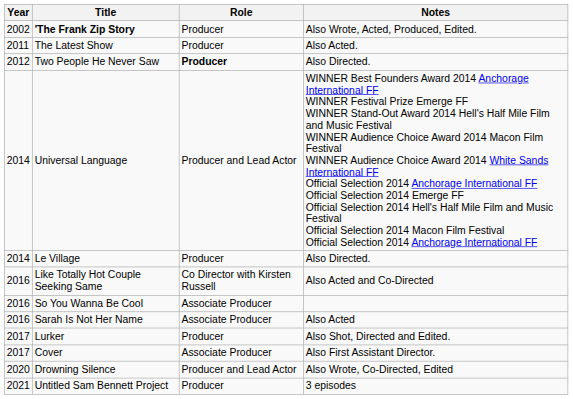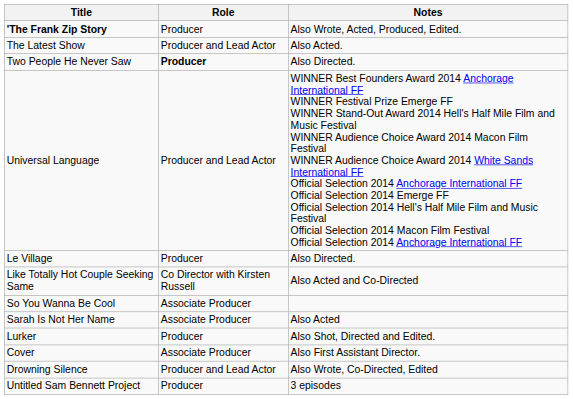 <table class="wikitable sortable">
 <tr>
-<th>Year</th>
 <th>Title</th>
 <th>Role</th>
 <th class="unsortable">Notes</th>
 </tr>
 <tr>
-<td>2002</td>
 <td><strong>'The Frank Zip Story<em></td>
 <td>Producer</td>
 <td>Also Wrote, Acted, Produced, Edited.</td>
 </tr>
 <tr>
-<td>2011</td>
 <td></em>The Latest Show<em></td>
-<td>Producer</td>
+<td>Producer and Lead Actor</td>
 <td>Also Acted.</td>
 </tr>
 <tr>
-<td>2012</td>
 <td></em>Two People He Never Saw<em></td>
 <td><strong>Producer</strong></td>
 <td>Also Directed.</td>
 </tr>
 <tr>
-<td>2014</td>
 <td></em>Universal Language<em></td>
 <td>Producer and Lead Actor</td>
 <td>WINNER Best Founders Award 2014 <a href='#'>Anchorage International FF</a><br>WINNER Festival Prize Emerge FF<br>WINNER Stand-Out Award 2014 Hell's Half Mile Film and Music Festival<br>WINNER Audience Choice Award 2014 Macon Film Festival<br>WINNER Audience Choice Award 2014 <a href='#'>White Sands International FF</a><br>Official Selection 2014 <a href='#'>Anchorage International FF</a><br>Official Selection 2014 Emerge FF<br>Official Selection 2014 Hell's Half Mile Film and Music Festival<br>Official Selection 2014 Macon Film Festival<br>Official Selection 2014 <a href='#'>Anchorage International FF</a></td>
 </tr>
 <tr>
-<td>2014</td>
 <td></em>Le Village<em></td>
 <td>Producer</td>
 <td>Also Directed.</td>
 </tr>
 <tr>
-<td>2016</td>
 <td></em>Like Totally Hot Couple Seeking Same<em></td>
 <td>Co Director with Kirsten Russell</td>
 <td>Also Acted and Co-Directed</td>
 </tr>
 <tr>
-<td>2016</td>
 <td></em>So You Wanna Be Cool<em></td>
 <td>Associate Producer</td>
 <td></td>
 </tr>
 <tr>
-<td>2016</td>
 <td></em>Sarah Is Not Her Name<em></td>
 <td>Associate Producer</td>
 <td>Also Acted</td>
 </tr>
 <tr>
-<td>2017</td>
 <td></em>Lurker<em></td>
 <td>Producer</td>
 <td>Also Shot, Directed and Edited.</td>
 </tr>
 <tr>
-<td>2017</td>
 <td></em>Cover<em></td>
 <td>Associate Producer</td>
 <td>Also First Assistant Director.</td>
 </tr>
 <tr>
-<td>2020</td>
 <td></em>Drowning Silence<em></td>
 <td>Producer and Lead Actor</td>
 <td>Also Wrote, Co-Directed, Edited</td>
 </tr>
 <tr>
-<td>2021</td>
 <td>Untitled Sam Bennett Project</td>
 <td>Producer</td>
 <td>3 episodes</td>
 </tr>
 </table>
